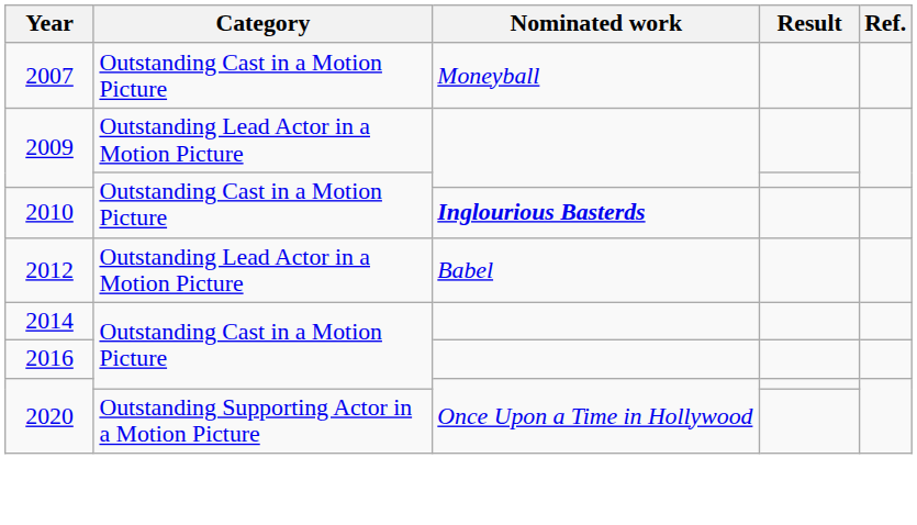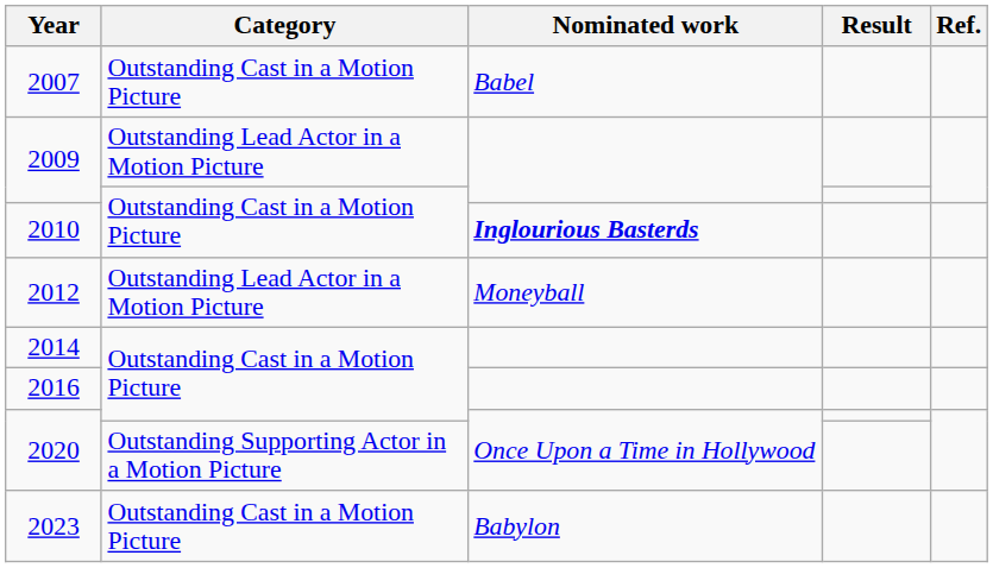 <table class=wikitable>
 <tr>
 <th scope="col" style="width:5em;">Year</th>
 <th scope="col" style="width:26em;">Category</th>
 <th scope="col" style="width:25em;">Nominated work</th>
 <th scope="col" style="width:5em;">Result</th>
 <th>Ref.</th>
 </tr>
 <tr>
 <td style="text-align:center;"><a href='#'>2007</a></td>
 <td><a href='#'>Outstanding Cast in a Motion Picture</a></td>
-<td><em><a href='#'>Moneyball</a></em></td>
+<td><em><a href='#'>Babel</a></em></td>
 <td></td>
 <td style="text-align:center;"></td>
 </tr>
 <tr>
 <td style="text-align:center;", rowspan="2"><a href='#'>2009</a></td>
 <td><a href='#'>Outstanding Lead Actor in a Motion Picture</a></td>
 <td rowspan="2"><em></em></td>
 <td></td>
 <td rowspan="2" style="text-align:center;"></td>
 </tr>
 <tr>
 <td rowspan="2"><a href='#'>Outstanding Cast in a Motion Picture</a></td>
 <td></td>
 </tr>
 <tr>
 <td style="text-align:center;"><a href='#'>2010</a></td>
 <td><strong><em><a href='#'>Inglourious Basterds</a></em></strong></td>
 <td></td>
 <td style="text-align:center;"></td>
 </tr>
 <tr>
 <td style="text-align:center;"><a href='#'>2012</a></td>
 <td><a href='#'>Outstanding Lead Actor in a Motion Picture</a></td>
-<td><em><a href='#'>Babel</a></em></td>
+<td><em><a href='#'>Moneyball</a></em></td>
 <td></td>
 <td style="text-align:center;"></td>
 </tr>
 <tr>
 <td style="text-align:center;"><a href='#'>2014</a></td>
 <td rowspan="3"><a href='#'>Outstanding Cast in a Motion Picture</a></td>
 <td><em></em></td>
 <td></td>
 <td style="text-align:center;"></td>
 </tr>
 <tr>
 <td style="text-align:center;"><a href='#'>2016</a></td>
 <td><em></em></td>
 <td></td>
 <td style="text-align:center;"></td>
 </tr>
 <tr>
 <td style="text-align:center;", rowspan="2"><a href='#'>2020</a></td>
 <td rowspan="2"><em><a href='#'>Once Upon a Time in Hollywood</a></em></td>
 <td></td>
 <td rowspan="2" style="text-align:center;"></td>
 </tr>
 <tr>
 <td><a href='#'>Outstanding Supporting Actor in a Motion Picture</a></td>
 <td></td>
 </tr>
+<tr>
+<td style="text-align:center;"><a href='#'>2023</a></td>
+<td><a href='#'>Outstanding Cast in a Motion Picture</a></td>
+<td><em><a href='#'>Babylon</a></em></td>
+<td></td>
+<td style="text-align:center;"></td>
+</tr>
 </table>
